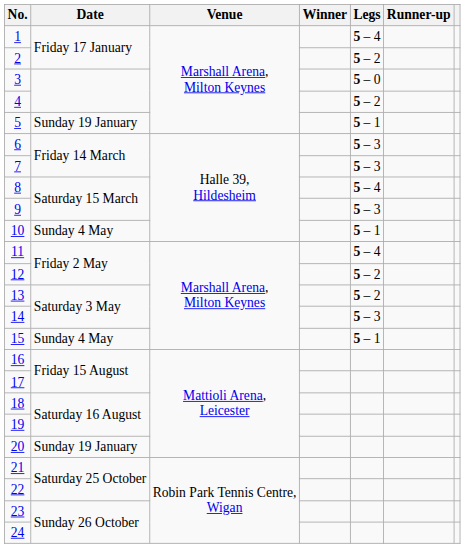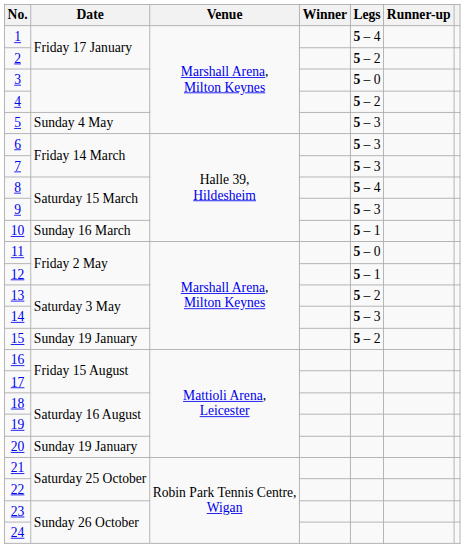 <table class="wikitable">
 <tr>
 <th>No.</th>
 <th>Date</th>
 <th>Venue</th>
 <th>Winner</th>
 <th>Legs</th>
 <th>Runner-up</th>
 <th></th>
 </tr>
 <tr>
 <td align=center><a href='#'>1</a></td>
 <td align=left rowspan="2">Friday 17 January</td>
 <td align="center" rowspan="5"><a href='#'>Marshall Arena</a>,<br> <a href='#'>Milton Keynes</a></td>
 <td align="right"></td>
 <td align="center"><strong>5</strong> – 4</td>
 <td></td>
 <td align="center"></td>
 </tr>
 <tr>
 <td align=center><a href='#'>2</a></td>
 <td align="right"></td>
 <td align="center"><strong>5</strong> – 2</td>
 <td></td>
 <td align="center"></td>
 </tr>
 <tr>
 <td align=center><a href='#'>3</a></td>
 <td align=left rowspan="2"></td>
 <td align="right"></td>
 <td align="center"><strong>5</strong> – 0</td>
 <td></td>
 <td align="center"></td>
 </tr>
 <tr>
 <td align=center><a href='#'>4</a></td>
 <td align="right"></td>
 <td align="center"><strong>5</strong> – 2</td>
 <td></td>
 <td align="center"></td>
 </tr>
 <tr>
 <td align=center><a href='#'>5</a></td>
-<td align=left>Sunday 19 January</td>
+<td align=left>Sunday 4 May</td>
 <td align="right"></td>
-<td align="center"><strong>5</strong> – 1</td>
+<td align="center"><strong>5</strong> – 3</td>
 <td></td>
 <td align="center"></td>
 </tr>
 <tr>
 <td align=center><a href='#'>6</a></td>
 <td align=left rowspan="2">Friday 14 March</td>
 <td align="center" rowspan="5">Halle 39,<br> <a href='#'>Hildesheim</a></td>
 <td align="right"></td>
 <td align="center"><strong>5</strong> – 3</td>
 <td></td>
 <td align="center"></td>
 </tr>
 <tr>
 <td align=center><a href='#'>7</a></td>
 <td align="right"></td>
 <td align="center"><strong>5</strong> – 3</td>
 <td></td>
 <td align="center"></td>
 </tr>
 <tr>
 <td align=center><a href='#'>8</a></td>
 <td align=left rowspan="2">Saturday 15 March</td>
 <td align="right"></td>
 <td align="center"><strong>5</strong> – 4</td>
 <td></td>
 <td align="center"></td>
 </tr>
 <tr>
 <td align=center><a href='#'>9</a></td>
 <td align="right"></td>
 <td align="center"><strong>5</strong> – 3</td>
 <td></td>
 <td align="center"></td>
 </tr>
 <tr>
 <td align=center><a href='#'>10</a></td>
-<td align=left>Sunday 4 May</td>
+<td align=left>Sunday 16 March</td>
 <td align="right"></td>
 <td align="center"><strong>5</strong> – 1</td>
 <td></td>
 <td align="center"></td>
 </tr>
 <tr>
 <td align=center><a href='#'>11</a></td>
 <td align=left rowspan="2">Friday 2 May</td>
 <td align="center" rowspan="5"><a href='#'>Marshall Arena</a>,<br> <a href='#'>Milton Keynes</a></td>
 <td align="right"></td>
-<td align="center"><strong>5</strong> – 4</td>
+<td align="center"><strong>5</strong> – 0</td>
 <td></td>
 <td align="center"></td>
 </tr>
 <tr>
 <td align=center><a href='#'>12</a></td>
 <td align="right"></td>
-<td align="center"><strong>5</strong> – 2</td>
+<td align="center"><strong>5</strong> – 1</td>
 <td></td>
 <td align="center"></td>
 </tr>
 <tr>
 <td align=center><a href='#'>13</a></td>
 <td align=left rowspan="2">Saturday 3 May</td>
 <td align="right"></td>
 <td align="center"><strong>5</strong> – 2</td>
 <td></td>
 <td align="center"></td>
 </tr>
 <tr>
 <td align=center><a href='#'>14</a></td>
 <td align="right"></td>
 <td align="center"><strong>5</strong> – 3</td>
 <td></td>
 <td align="center"></td>
 </tr>
 <tr>
 <td align=center><a href='#'>15</a></td>
-<td align=left>Sunday 4 May</td>
+<td align=left>Sunday 19 January</td>
 <td align="right"></td>
-<td align="center"><strong>5</strong> – 1</td>
+<td align="center"><strong>5</strong> – 2</td>
 <td></td>
 <td align="center"></td>
 </tr>
 <tr>
 <td align=center><a href='#'>16</a></td>
 <td align=left rowspan="2">Friday 15 August</td>
 <td align="center" rowspan="5"><a href='#'>Mattioli Arena</a>,<br> <a href='#'>Leicester</a></td>
 <td align="right"></td>
 <td align="center"></td>
 <td></td>
 <td align="center"></td>
 </tr>
 <tr>
 <td align=center><a href='#'>17</a></td>
 <td align="right"></td>
 <td align="center"></td>
 <td></td>
 <td align="center"></td>
 </tr>
 <tr>
 <td align=center><a href='#'>18</a></td>
 <td align=left rowspan="2">Saturday 16 August</td>
 <td align="right"></td>
 <td align="center"></td>
 <td></td>
 <td align="center"></td>
 </tr>
 <tr>
 <td align=center><a href='#'>19</a></td>
 <td align="right"></td>
 <td align="center"></td>
 <td></td>
 <td align="center"></td>
 </tr>
 <tr>
 <td align=center><a href='#'>20</a></td>
 <td align=left>Sunday 19 January</td>
 <td align="right"></td>
 <td align="center"></td>
 <td></td>
 <td align="center"></td>
 </tr>
 <tr>
 <td align=center><a href='#'>21</a></td>
 <td align=left rowspan="2">Saturday 25 October</td>
 <td align="center" rowspan="4">Robin Park Tennis Centre,<br> <a href='#'>Wigan</a></td>
 <td align="right"></td>
 <td align="center"></td>
 <td></td>
 <td align="center"></td>
 </tr>
 <tr>
 <td align=center><a href='#'>22</a></td>
 <td align="right"></td>
 <td align="center"></td>
 <td></td>
 <td align="center"></td>
 </tr>
 <tr>
 <td align=center><a href='#'>23</a></td>
 <td align=left rowspan="2">Sunday 26 October</td>
 <td align="right"></td>
 <td align="center"></td>
 <td></td>
 <td align="center"></td>
 </tr>
 <tr>
 <td align=center><a href='#'>24</a></td>
 <td align="right"></td>
 <td align="center"></td>
 <td></td>
 <td align="center"></td>
 </tr>
 </table>
